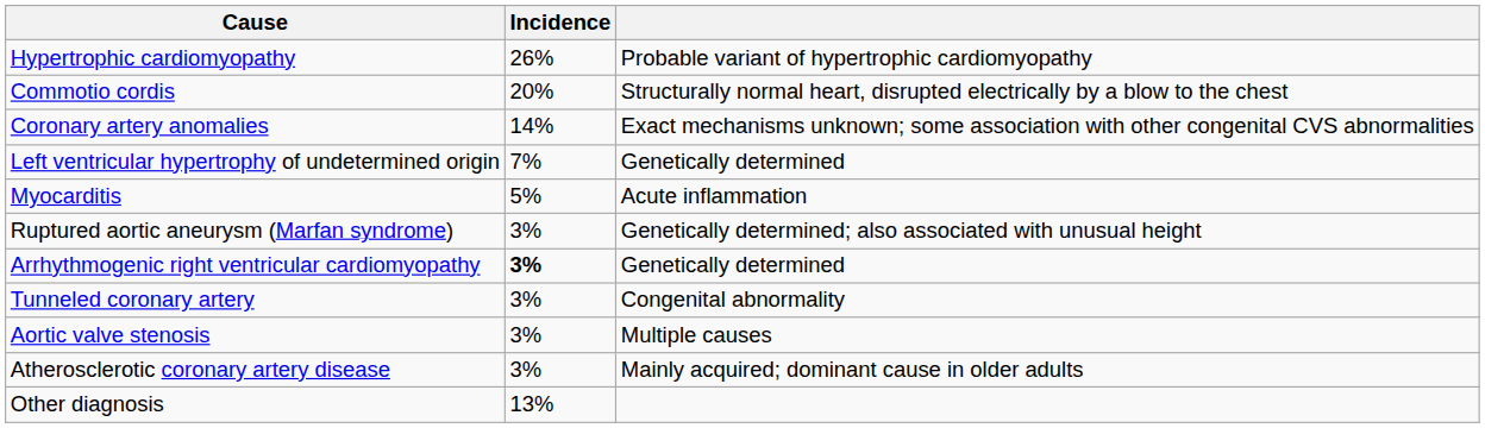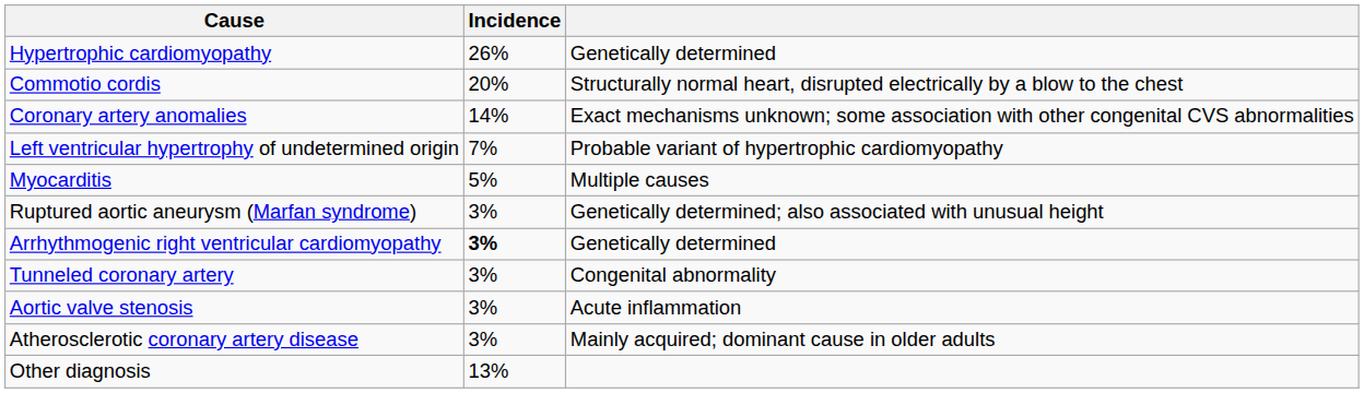 <table class="wikitable">
 <tr>
 <th>Cause</th>
 <th>Incidence</th>
 <th></th>
 </tr>
 <tr>
 <td><a href='#'>Hypertrophic cardiomyopathy</a></td>
 <td>26%</td>
-<td>Probable variant of hypertrophic cardiomyopathy</td>
+<td>Genetically determined</td>
 </tr>
 <tr>
 <td><a href='#'>Commotio cordis</a></td>
 <td>20%</td>
 <td>Structurally normal heart, disrupted electrically by a blow to the chest</td>
 </tr>
 <tr>
 <td><a href='#'>Coronary artery anomalies</a></td>
 <td>14%</td>
 <td>Exact mechanisms unknown; some association with other congenital CVS abnormalities</td>
 </tr>
 <tr>
 <td><a href='#'>Left ventricular hypertrophy</a> of undetermined origin</td>
 <td>7%</td>
-<td>Genetically determined</td>
+<td>Probable variant of hypertrophic cardiomyopathy</td>
 </tr>
 <tr>
 <td><a href='#'>Myocarditis</a></td>
 <td>5%</td>
-<td>Acute inflammation</td>
+<td>Multiple causes</td>
 </tr>
 <tr>
 <td>Ruptured aortic aneurysm (<a href='#'>Marfan syndrome</a>)</td>
 <td>3%</td>
 <td>Genetically determined; also associated with unusual height</td>
 </tr>
 <tr>
 <td><a href='#'>Arrhythmogenic right ventricular cardiomyopathy</a></td>
 <td><strong>3%</strong></td>
 <td>Genetically determined</td>
 </tr>
 <tr>
 <td><a href='#'>Tunneled coronary artery</a></td>
 <td>3%</td>
 <td>Congenital abnormality</td>
 </tr>
 <tr>
 <td><a href='#'>Aortic valve stenosis</a></td>
 <td>3%</td>
-<td>Multiple causes</td>
+<td>Acute inflammation</td>
 </tr>
 <tr>
 <td>Atherosclerotic <a href='#'>coronary artery disease</a></td>
 <td>3%</td>
 <td>Mainly acquired; dominant cause in older adults</td>
 </tr>
 <tr>
 <td>Other diagnosis</td>
 <td>13%</td>
 <td></td>
 </tr>
 </table>
